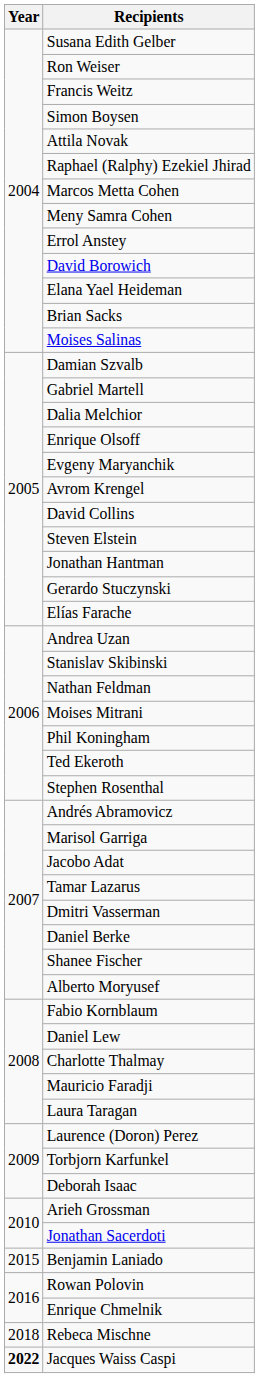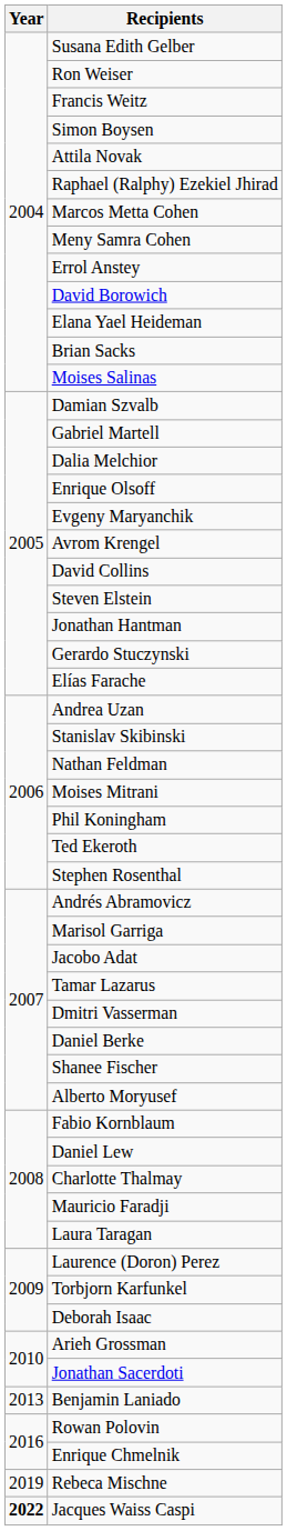 <table class="wikitable">
 <tr>
 <th>Year</th>
 <th>Recipients</th>
 </tr>
 <tr>
 <td rowspan="13">2004</td>
 <td> Susana Edith Gelber</td>
 </tr>
 <tr>
 <td> Ron Weiser</td>
 </tr>
 <tr>
 <td> Francis Weitz</td>
 </tr>
 <tr>
 <td> Simon Boysen</td>
 </tr>
 <tr>
 <td> Attila Novak</td>
 </tr>
 <tr>
 <td> Raphael (Ralphy) Ezekiel Jhirad</td>
 </tr>
 <tr>
 <td> Marcos Metta Cohen</td>
 </tr>
 <tr>
 <td> Meny Samra Cohen</td>
 </tr>
 <tr>
 <td> Errol Anstey</td>
 </tr>
 <tr>
 <td> <a href='#'>David Borowich</a></td>
 </tr>
 <tr>
 <td> Elana Yael Heideman</td>
 </tr>
 <tr>
 <td> Brian Sacks</td>
 </tr>
 <tr>
 <td> <a href='#'>Moises Salinas</a></td>
 </tr>
 <tr>
 <td rowspan="11">2005</td>
 <td> Damian Szvalb</td>
 </tr>
 <tr>
 <td> Gabriel Martell</td>
 </tr>
 <tr>
 <td> Dalia Melchior</td>
 </tr>
 <tr>
 <td> Enrique Olsoff</td>
 </tr>
 <tr>
 <td> Evgeny Maryanchik</td>
 </tr>
 <tr>
 <td> Avrom Krengel</td>
 </tr>
 <tr>
 <td> David Collins</td>
 </tr>
 <tr>
 <td> Steven Elstein</td>
 </tr>
 <tr>
 <td> Jonathan Hantman</td>
 </tr>
 <tr>
 <td> Gerardo Stuczynski</td>
 </tr>
 <tr>
 <td> Elías Farache</td>
 </tr>
 <tr>
 <td rowspan="7">2006</td>
 <td> Andrea Uzan</td>
 </tr>
 <tr>
 <td> Stanislav Skibinski</td>
 </tr>
 <tr>
 <td> Nathan Feldman</td>
 </tr>
 <tr>
 <td> Moises Mitrani</td>
 </tr>
 <tr>
 <td> Phil Koningham</td>
 </tr>
 <tr>
 <td> Ted Ekeroth</td>
 </tr>
 <tr>
 <td> Stephen Rosenthal</td>
 </tr>
 <tr>
 <td rowspan="8">2007</td>
 <td> Andrés Abramovicz</td>
 </tr>
 <tr>
 <td> Marisol Garriga</td>
 </tr>
 <tr>
 <td> Jacobo Adat</td>
 </tr>
 <tr>
 <td> Tamar Lazarus</td>
 </tr>
 <tr>
 <td> Dmitri Vasserman</td>
 </tr>
 <tr>
 <td> Daniel Berke</td>
 </tr>
 <tr>
 <td> Shanee Fischer</td>
 </tr>
 <tr>
 <td> Alberto Moryusef</td>
 </tr>
 <tr>
 <td rowspan="5">2008</td>
 <td> Fabio Kornblaum</td>
 </tr>
 <tr>
 <td> Daniel Lew</td>
 </tr>
 <tr>
 <td> Charlotte Thalmay</td>
 </tr>
 <tr>
 <td> Mauricio Faradji</td>
 </tr>
 <tr>
 <td> Laura Taragan</td>
 </tr>
 <tr>
 <td rowspan="3">2009</td>
 <td> Laurence (Doron) Perez</td>
 </tr>
 <tr>
 <td> Torbjorn Karfunkel</td>
 </tr>
 <tr>
 <td> Deborah Isaac</td>
 </tr>
 <tr>
 <td rowspan="2">2010</td>
 <td> Arieh Grossman</td>
 </tr>
 <tr>
 <td> <a href='#'>Jonathan Sacerdoti</a></td>
 </tr>
 <tr>
-<td rowspan="1">2015</td>
+<td rowspan="1">2013</td>
 <td> Benjamin Laniado</td>
 </tr>
 <tr>
 <td rowspan="2">2016</td>
 <td> Rowan Polovin</td>
 </tr>
 <tr>
 <td> Enrique Chmelnik</td>
 </tr>
 <tr>
-<td rowspan="1">2018</td>
+<td rowspan="1">2019</td>
 <td> Rebeca Mischne</td>
 </tr>
 <tr>
 <td rowspan="1"><strong>2022</strong></td>
 <td> Jacques Waiss Caspi</td>
 </tr>
 </table>
